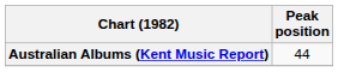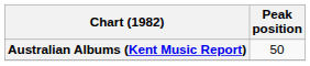 <table class="wikitable plainrowheaders sortable" style="text-align:center;">
 <tr>
 <th>Chart (1982)</th>
 <th>Peak<br>position</th>
 </tr>
 <tr>
 <th scope="row">Australian Albums (<a href='#'>Kent Music Report</a>)</th>
-<td>44</td>
+<td>50</td>
 </tr>
 <tr>
 </tr>
 <tr>
 </tr>
 <tr>
 </tr>
 </table>
